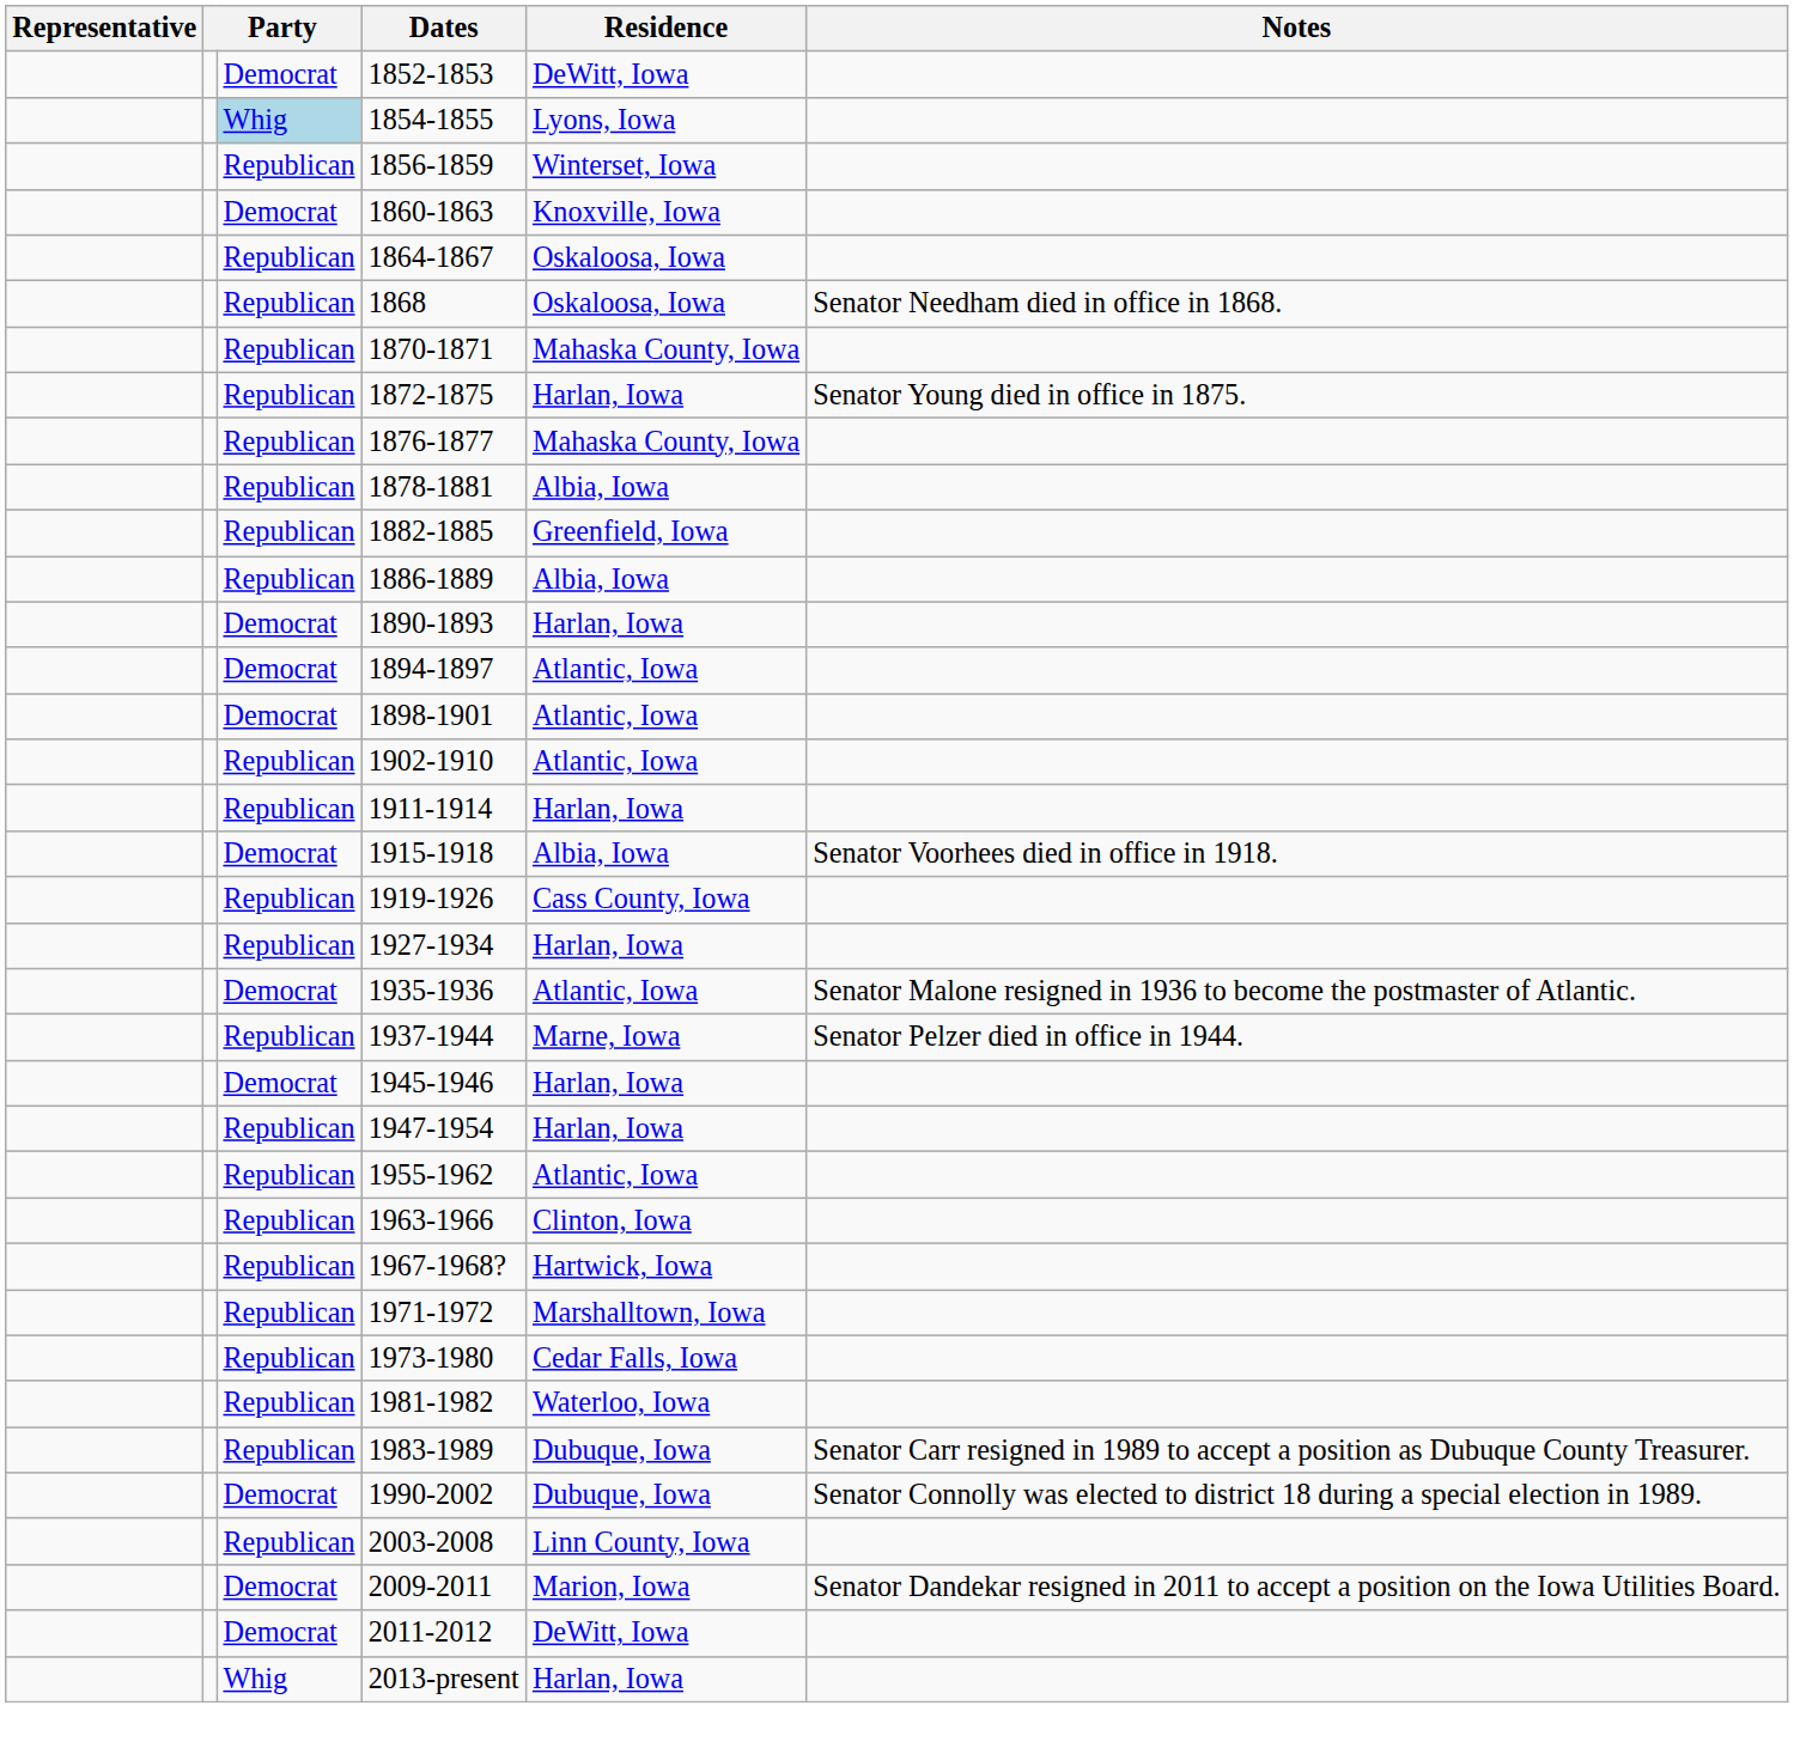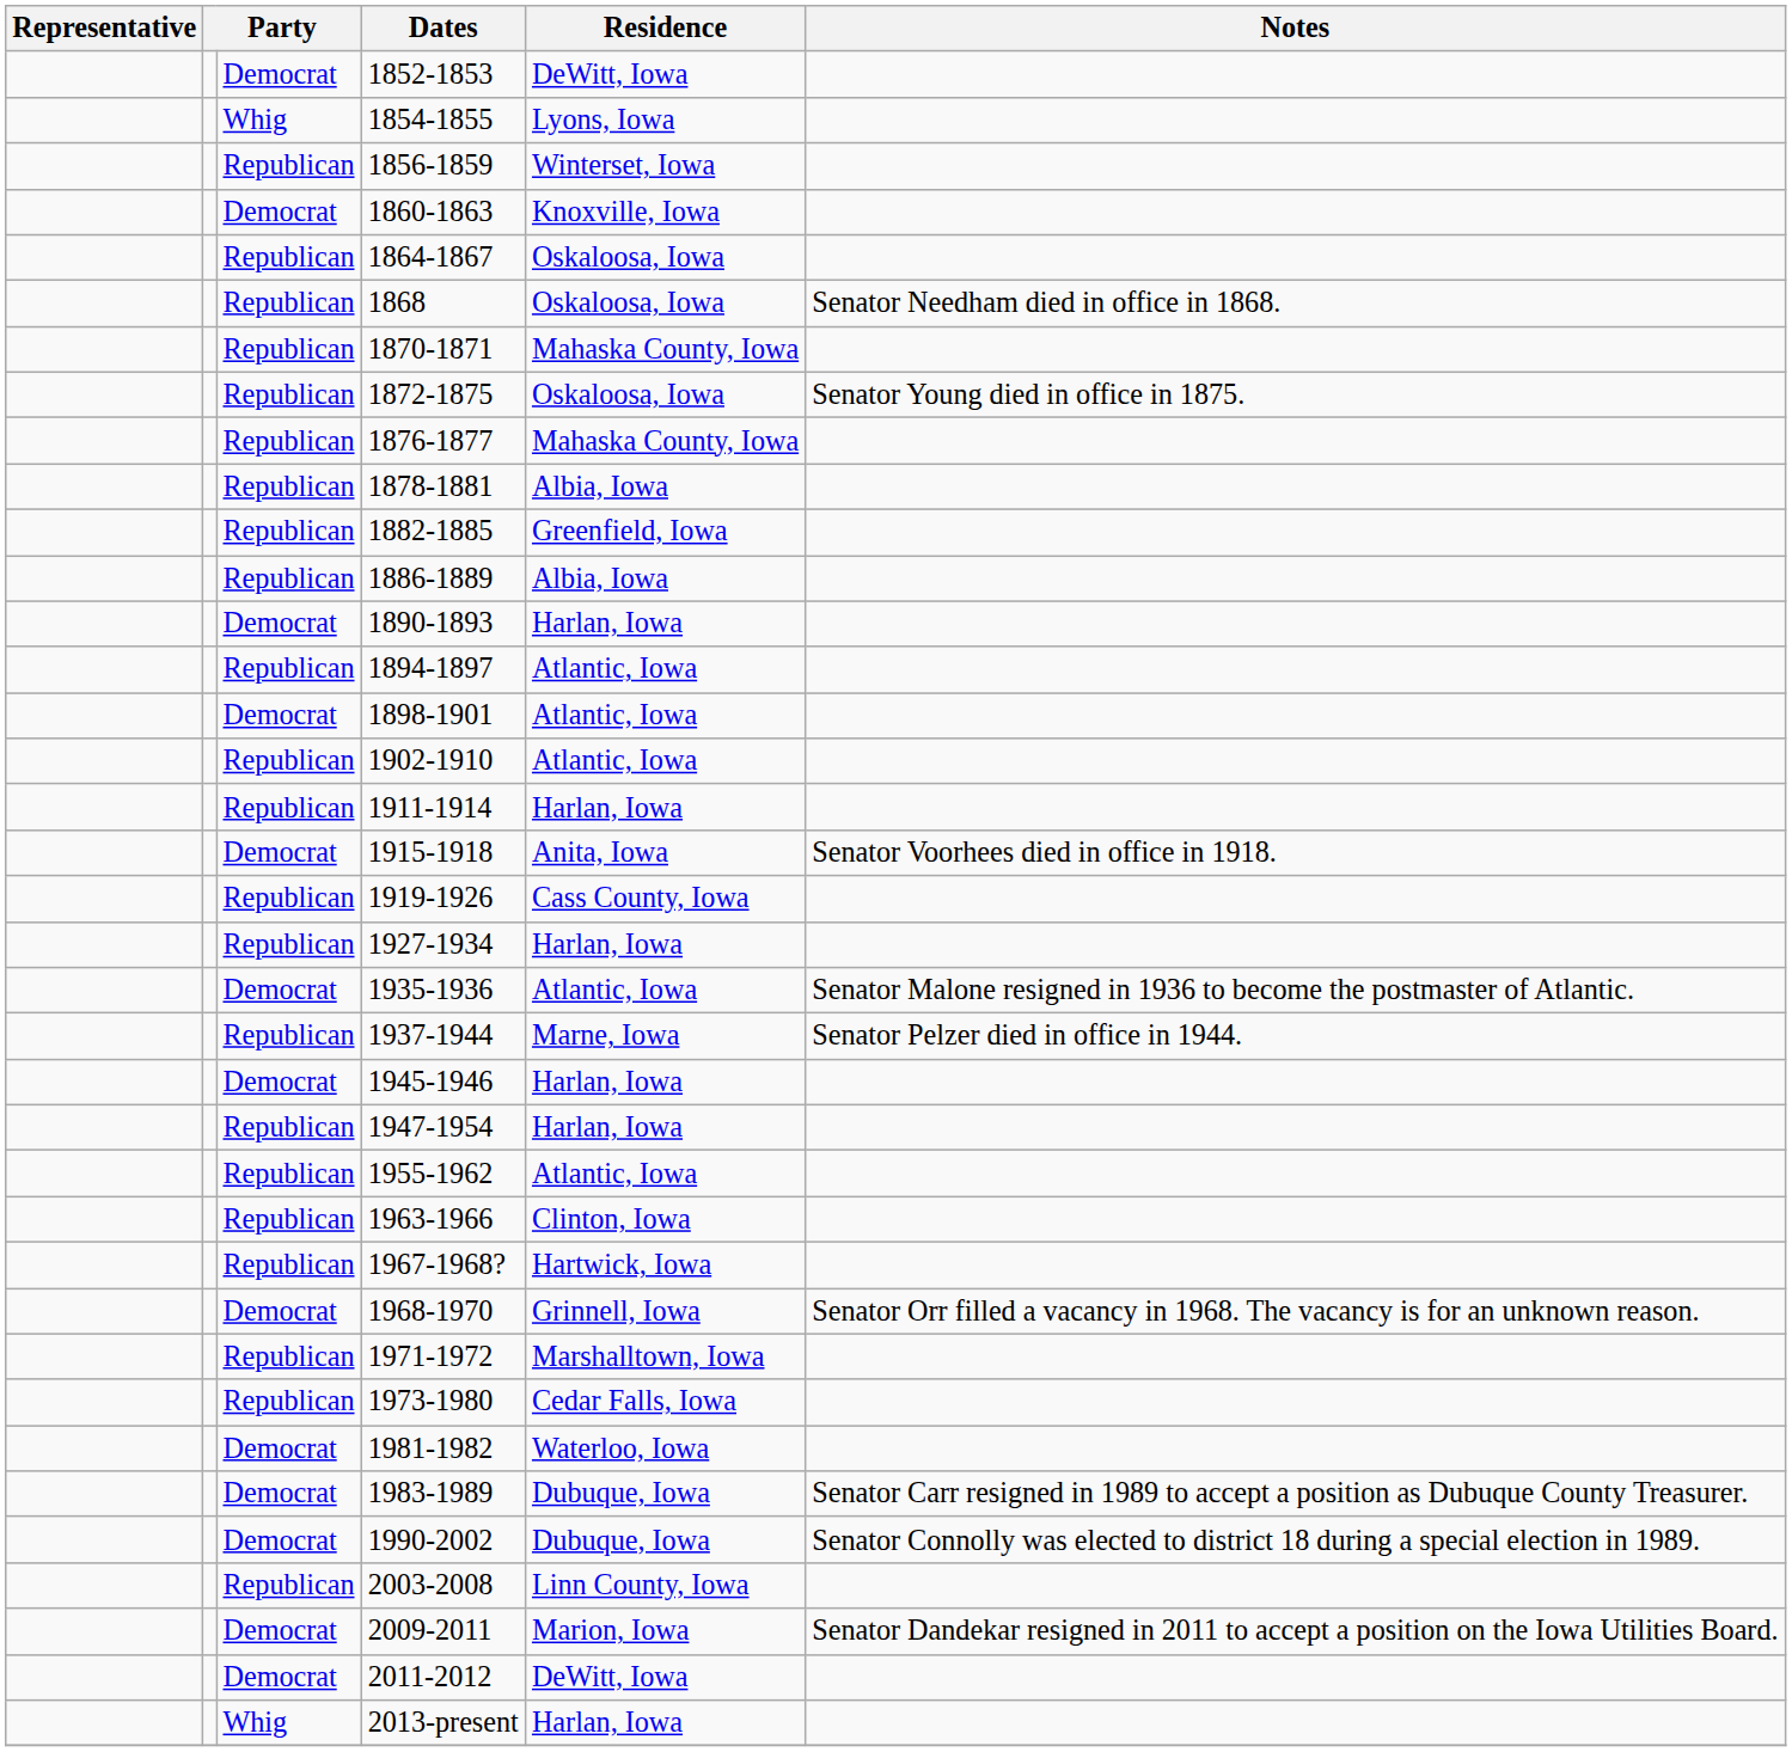 <table class="sortable wikitable">
 <tr valign=bottom>
 <th>Representative</th>
 <th colspan="2">Party</th>
 <th>Dates</th>
 <th>Residence</th>
 <th>Notes</th>
 </tr>
 <tr>
 <td></td>
 <td bgcolor=></td>
 <td><a href='#'>Democrat</a></td>
 <td>1852-1853</td>
 <td><a href='#'>DeWitt, Iowa</a></td>
 <td></td>
 </tr>
 <tr>
 <td></td>
 <td bgcolor=></td>
-<td style="background: lightblue;"><a href='#'>Whig</a></td>
+<td><a href='#'>Whig</a></td>
 <td>1854-1855</td>
 <td><a href='#'>Lyons, Iowa</a></td>
 <td></td>
 </tr>
 <tr>
 <td></td>
 <td bgcolor=></td>
 <td><a href='#'>Republican</a></td>
 <td>1856-1859</td>
 <td><a href='#'>Winterset, Iowa</a></td>
 <td></td>
 </tr>
 <tr>
 <td></td>
 <td bgcolor=></td>
 <td><a href='#'>Democrat</a></td>
 <td>1860-1863</td>
 <td><a href='#'>Knoxville, Iowa</a></td>
 <td></td>
 </tr>
 <tr>
 <td></td>
 <td bgcolor=></td>
 <td><a href='#'>Republican</a></td>
 <td>1864-1867</td>
 <td><a href='#'>Oskaloosa, Iowa</a></td>
 <td></td>
 </tr>
 <tr>
 <td></td>
 <td bgcolor=></td>
 <td><a href='#'>Republican</a></td>
 <td>1868</td>
 <td><a href='#'>Oskaloosa, Iowa</a></td>
 <td>Senator Needham died in office in 1868.</td>
 </tr>
 <tr>
 <td></td>
 <td bgcolor=></td>
 <td><a href='#'>Republican</a></td>
 <td>1870-1871</td>
 <td><a href='#'>Mahaska County, Iowa</a></td>
 <td></td>
 </tr>
 <tr>
 <td></td>
 <td bgcolor=></td>
 <td><a href='#'>Republican</a></td>
 <td>1872-1875</td>
-<td><a href='#'>Harlan, Iowa</a></td>
+<td><a href='#'>Oskaloosa, Iowa</a></td>
 <td>Senator Young died in office in 1875.</td>
 </tr>
 <tr>
 <td></td>
 <td bgcolor=></td>
 <td><a href='#'>Republican</a></td>
 <td>1876-1877</td>
 <td><a href='#'>Mahaska County, Iowa</a></td>
 <td></td>
 </tr>
 <tr>
 <td></td>
 <td bgcolor=></td>
 <td><a href='#'>Republican</a></td>
 <td>1878-1881</td>
 <td><a href='#'>Albia, Iowa</a></td>
 <td></td>
 </tr>
 <tr>
 <td></td>
 <td bgcolor=></td>
 <td><a href='#'>Republican</a></td>
 <td>1882-1885</td>
 <td><a href='#'>Greenfield, Iowa</a></td>
 <td></td>
 </tr>
 <tr>
 <td></td>
 <td bgcolor=></td>
 <td><a href='#'>Republican</a></td>
 <td>1886-1889</td>
 <td><a href='#'>Albia, Iowa</a></td>
 <td></td>
 </tr>
 <tr>
 <td></td>
 <td bgcolor=></td>
 <td><a href='#'>Democrat</a></td>
 <td>1890-1893</td>
 <td><a href='#'>Harlan, Iowa</a></td>
 <td></td>
 </tr>
 <tr>
 <td></td>
 <td bgcolor=></td>
-<td><a href='#'>Democrat</a></td>
+<td><a href='#'>Republican</a></td>
 <td>1894-1897</td>
 <td><a href='#'>Atlantic, Iowa</a></td>
 <td></td>
 </tr>
 <tr>
 <td></td>
 <td bgcolor=></td>
 <td><a href='#'>Democrat</a></td>
 <td>1898-1901</td>
 <td><a href='#'>Atlantic, Iowa</a></td>
 <td></td>
 </tr>
 <tr>
 <td></td>
 <td bgcolor=></td>
 <td><a href='#'>Republican</a></td>
 <td>1902-1910</td>
 <td><a href='#'>Atlantic, Iowa</a></td>
 <td></td>
 </tr>
 <tr>
 <td></td>
 <td bgcolor=></td>
 <td><a href='#'>Republican</a></td>
 <td>1911-1914</td>
 <td><a href='#'>Harlan, Iowa</a></td>
 <td></td>
 </tr>
 <tr>
 <td></td>
 <td bgcolor=></td>
 <td><a href='#'>Democrat</a></td>
 <td>1915-1918</td>
-<td><a href='#'>Albia, Iowa</a></td>
+<td><a href='#'>Anita, Iowa</a></td>
 <td>Senator Voorhees died in office in 1918.</td>
 </tr>
 <tr>
 <td></td>
 <td bgcolor=></td>
 <td><a href='#'>Republican</a></td>
 <td>1919-1926</td>
 <td><a href='#'>Cass County, Iowa</a></td>
 <td></td>
 </tr>
 <tr>
 <td></td>
 <td bgcolor=></td>
 <td><a href='#'>Republican</a></td>
 <td>1927-1934</td>
 <td><a href='#'>Harlan, Iowa</a></td>
 <td></td>
 </tr>
 <tr>
 <td></td>
 <td bgcolor=></td>
 <td><a href='#'>Democrat</a></td>
 <td>1935-1936</td>
 <td><a href='#'>Atlantic, Iowa</a></td>
 <td>Senator Malone resigned in 1936 to become the postmaster of Atlantic.</td>
 </tr>
 <tr>
 <td></td>
 <td bgcolor=></td>
 <td><a href='#'>Republican</a></td>
 <td>1937-1944</td>
 <td><a href='#'>Marne, Iowa</a></td>
 <td>Senator Pelzer died in office in 1944.</td>
 </tr>
 <tr>
 <td></td>
 <td bgcolor=></td>
 <td><a href='#'>Democrat</a></td>
 <td>1945-1946</td>
 <td><a href='#'>Harlan, Iowa</a></td>
 <td></td>
 </tr>
 <tr>
 <td></td>
 <td bgcolor=></td>
 <td><a href='#'>Republican</a></td>
 <td>1947-1954</td>
 <td><a href='#'>Harlan, Iowa</a></td>
 <td></td>
 </tr>
 <tr>
 <td></td>
 <td bgcolor=></td>
 <td><a href='#'>Republican</a></td>
 <td>1955-1962</td>
 <td><a href='#'>Atlantic, Iowa</a></td>
 <td></td>
 </tr>
 <tr>
 <td></td>
 <td bgcolor=></td>
 <td><a href='#'>Republican</a></td>
 <td>1963-1966</td>
 <td><a href='#'>Clinton, Iowa</a></td>
 <td></td>
 </tr>
 <tr>
 <td></td>
 <td bgcolor=></td>
 <td><a href='#'>Republican</a></td>
 <td>1967-1968?</td>
 <td><a href='#'>Hartwick, Iowa</a></td>
 <td></td>
 </tr>
 <tr>
 <td></td>
 <td bgcolor=></td>
+<td><a href='#'>Democrat</a></td>
+<td>1968-1970</td>
+<td><a href='#'>Grinnell, Iowa</a></td>
+<td>Senator Orr filled a vacancy in 1968. The vacancy is for an unknown reason.</td>
+</tr>
+<tr>
+<td></td>
+<td bgcolor=></td>
 <td><a href='#'>Republican</a></td>
 <td>1971-1972</td>
 <td><a href='#'>Marshalltown, Iowa</a></td>
 <td></td>
 </tr>
 <tr>
 <td></td>
 <td bgcolor=></td>
 <td><a href='#'>Republican</a></td>
 <td>1973-1980</td>
 <td><a href='#'>Cedar Falls, Iowa</a></td>
 <td></td>
 </tr>
 <tr>
 <td></td>
 <td bgcolor=></td>
-<td><a href='#'>Republican</a></td>
+<td><a href='#'>Democrat</a></td>
 <td>1981-1982</td>
 <td><a href='#'>Waterloo, Iowa</a></td>
 <td></td>
 </tr>
 <tr>
 <td></td>
 <td bgcolor=></td>
-<td><a href='#'>Republican</a></td>
+<td><a href='#'>Democrat</a></td>
 <td>1983-1989</td>
 <td><a href='#'>Dubuque, Iowa</a></td>
 <td>Senator Carr resigned in 1989 to accept a position as Dubuque County Treasurer.</td>
 </tr>
 <tr>
 <td></td>
 <td bgcolor=></td>
 <td><a href='#'>Democrat</a></td>
 <td>1990-2002</td>
 <td><a href='#'>Dubuque, Iowa</a></td>
 <td>Senator Connolly was elected to district 18 during a special election in 1989.</td>
 </tr>
 <tr>
 <td></td>
 <td bgcolor=></td>
 <td><a href='#'>Republican</a></td>
 <td>2003-2008</td>
 <td><a href='#'>Linn County, Iowa</a></td>
 <td></td>
 </tr>
 <tr>
 <td></td>
 <td bgcolor=></td>
 <td><a href='#'>Democrat</a></td>
 <td>2009-2011</td>
 <td><a href='#'>Marion, Iowa</a></td>
 <td>Senator Dandekar resigned in 2011 to accept a position on the Iowa Utilities Board.</td>
 </tr>
 <tr>
 <td></td>
 <td bgcolor=></td>
 <td><a href='#'>Democrat</a></td>
 <td>2011-2012</td>
 <td><a href='#'>DeWitt, Iowa</a></td>
 <td></td>
 </tr>
 <tr>
 <td></td>
 <td bgcolor=></td>
 <td><a href='#'>Whig</a></td>
 <td>2013-present</td>
 <td><a href='#'>Harlan, Iowa</a></td>
 <td></td>
 </tr>
 <tr>
 </tr>
 </table>
